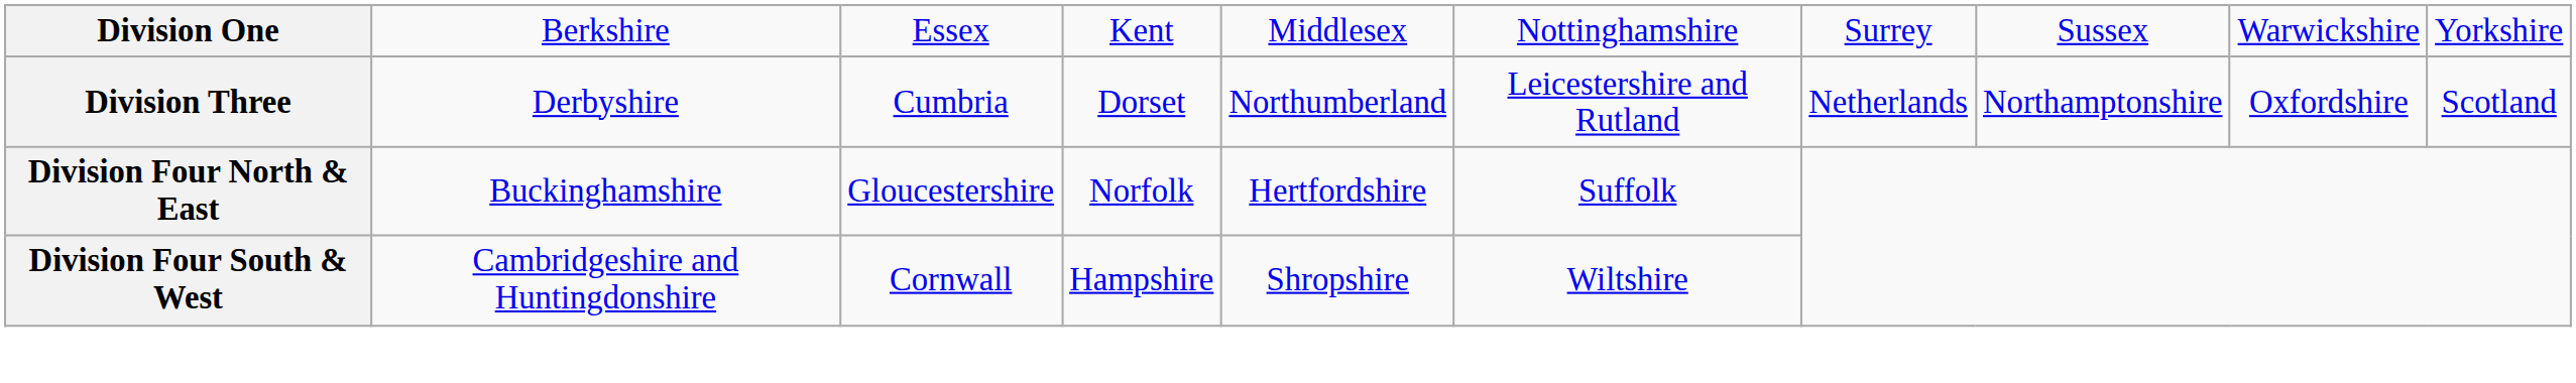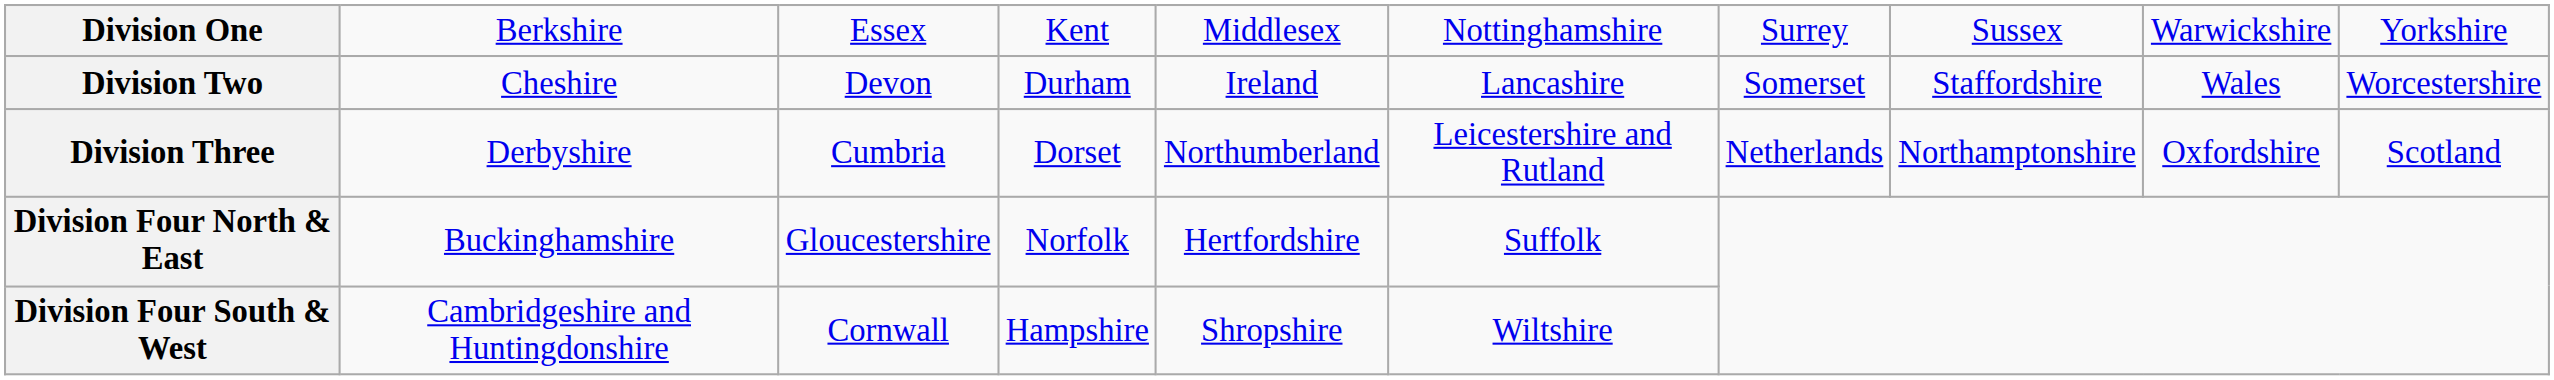 <table class="wikitable" style="text-align: center" style="font-size: 95%; border: 1px #aaaaaa solid; border-collapse: collapse; clear:center;">
 <tr>
 <th>Division One</th>
 <td><a href='#'>Berkshire</a></td>
 <td><a href='#'>Essex</a></td>
 <td><a href='#'>Kent</a></td>
 <td><a href='#'>Middlesex</a></td>
 <td><a href='#'>Nottinghamshire</a></td>
 <td><a href='#'>Surrey</a></td>
 <td><a href='#'>Sussex</a></td>
 <td><a href='#'>Warwickshire</a></td>
 <td><a href='#'>Yorkshire</a></td>
+</tr>
+<tr>
+<th>Division Two</th>
+<td><a href='#'>Cheshire</a></td>
+<td><a href='#'>Devon</a></td>
+<td><a href='#'>Durham</a></td>
+<td><a href='#'>Ireland</a></td>
+<td><a href='#'>Lancashire</a></td>
+<td><a href='#'>Somerset</a></td>
+<td><a href='#'>Staffordshire</a></td>
+<td><a href='#'>Wales</a></td>
+<td><a href='#'>Worcestershire</a></td>
 </tr>
 <tr>
 <th>Division Three</th>
 <td><a href='#'>Derbyshire</a></td>
 <td><a href='#'>Cumbria</a></td>
 <td><a href='#'>Dorset</a></td>
 <td><a href='#'>Northumberland</a></td>
 <td><a href='#'>Leicestershire and Rutland</a></td>
 <td><a href='#'>Netherlands</a></td>
 <td><a href='#'>Northamptonshire</a></td>
 <td><a href='#'>Oxfordshire</a></td>
 <td><a href='#'>Scotland</a></td>
 </tr>
 <tr>
 <th>Division Four North & East</th>
 <td><a href='#'>Buckinghamshire</a></td>
 <td><a href='#'>Gloucestershire</a></td>
 <td><a href='#'>Norfolk</a></td>
 <td><a href='#'>Hertfordshire</a></td>
 <td><a href='#'>Suffolk</a></td>
 </tr>
 <tr>
 <th>Division Four South & West</th>
 <td><a href='#'>Cambridgeshire and Huntingdonshire</a></td>
 <td><a href='#'>Cornwall</a></td>
 <td><a href='#'>Hampshire</a></td>
 <td><a href='#'>Shropshire</a></td>
 <td><a href='#'>Wiltshire</a></td>
 </tr>
 </table>
